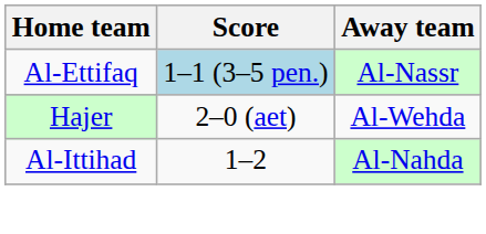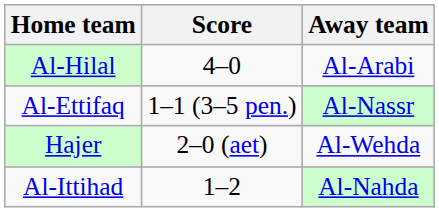 <table class="wikitable" style="text-align: center">
 <tr>
 <th>Home team</th>
 <th>Score</th>
 <th>Away team</th>
 </tr>
 <tr>
+<td bgcolor="ccffcc"><a href='#'>Al-Hilal</a></td>
+<td>4–0</td>
+<td><a href='#'>Al-Arabi</a></td>
+</tr>
+<tr>
 <td><a href='#'>Al-Ettifaq</a></td>
-<td style="background: lightblue;">1–1 (3–5 <a href='#'>pen.</a>)</td>
+<td>1–1 (3–5 <a href='#'>pen.</a>)</td>
 <td bgcolor="ccffcc"><a href='#'>Al-Nassr</a></td>
 </tr>
 <tr>
 <td bgcolor="ccffcc"><a href='#'>Hajer</a></td>
 <td>2–0 (<a href='#'>aet</a>)</td>
 <td><a href='#'>Al-Wehda</a></td>
 </tr>
 <tr>
 <td><a href='#'>Al-Ittihad</a></td>
 <td>1–2</td>
 <td bgcolor="ccffcc"><a href='#'>Al-Nahda</a></td>
 </tr>
 </table>
